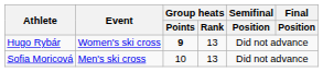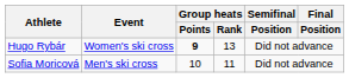 <table class="wikitable" style="font-size:90%">
 <tr>
 <th rowspan="2">Athlete</th>
 <th rowspan="2">Event</th>
 <th colspan=2>Group heats</th>
 <th>Semifinal</th>
 <th>Final</th>
 </tr>
 <tr style="font-size:95%">
 <th>Points</th>
 <th>Rank</th>
 <th>Position</th>
 <th>Position</th>
 </tr>
 <tr align=center>
 <td align=left><a href='#'>Hugo Rybár</a></td>
 <td align=left><a href='#'>Women's ski cross</a></td>
 <td><strong>9</strong></td>
 <td>13</td>
 <td colspan=2>Did not advance</td>
 </tr>
 <tr align=center>
 <td align=left><a href='#'>Sofia Moricová</a></td>
 <td align=left><a href='#'>Men's ski cross</a></td>
 <td>10</td>
-<td>13</td>
+<td>11</td>
 <td colspan=2>Did not advance</td>
 </tr>
 </table>
